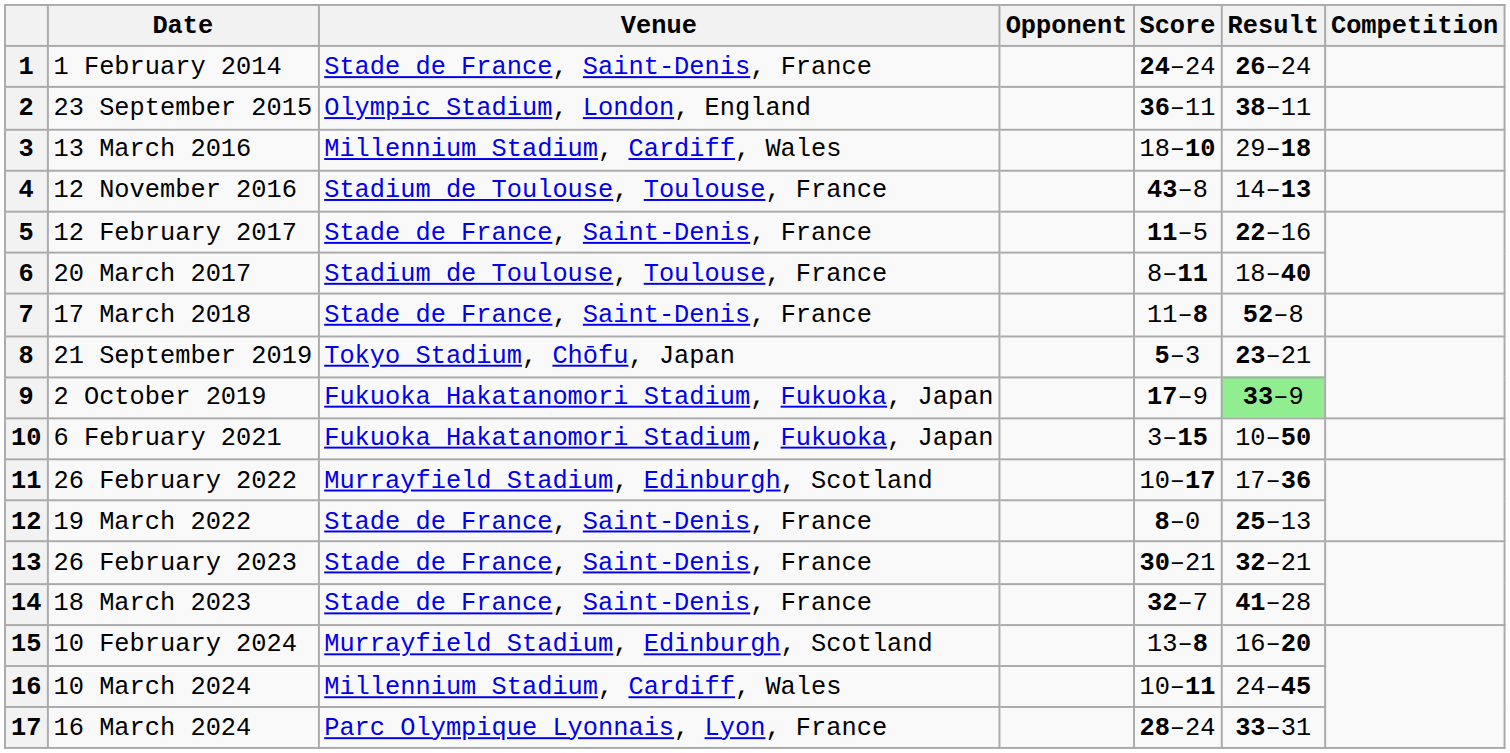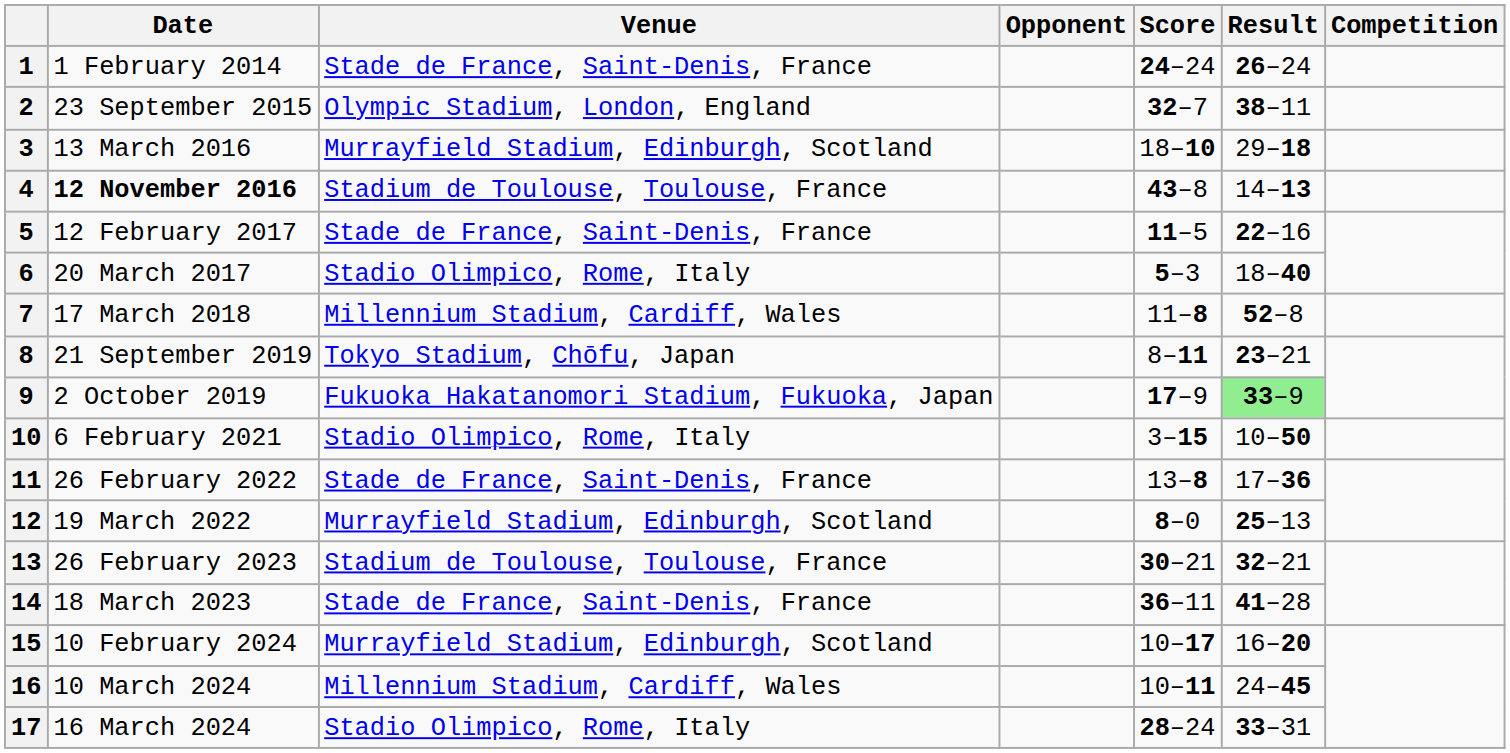 <table class="wikitable plainrowheaders">
 <tr>
 <th scope=col></th>
 <th scope=col data-sort-type=date>Date</th>
 <th scope=col>Venue</th>
 <th scope=col>Opponent</th>
 <th scope=col>Score</th>
 <th scope=col>Result</th>
 <th scope=col>Competition</th>
 </tr>
 <tr>
 <th scope=row>1</th>
 <td>1 February 2014</td>
 <td><a href='#'>Stade de France</a>, <a href='#'>Saint-Denis</a>, France</td>
 <td></td>
 <td align=center><strong>24</strong>–24</td>
 <td align=center><strong>26</strong>–24</td>
 <td></td>
 </tr>
 <tr>
 <th scope=row>2</th>
 <td>23 September 2015</td>
 <td><a href='#'>Olympic Stadium</a>, <a href='#'>London</a>, England</td>
 <td></td>
-<td align=center><strong>36</strong>–11</td>
+<td align=center><strong>32</strong>–7</td>
 <td align=center><strong>38</strong>–11</td>
 <td></td>
 </tr>
 <tr>
 <th scope=row>3</th>
 <td>13 March 2016</td>
-<td><a href='#'>Millennium Stadium</a>, <a href='#'>Cardiff</a>, Wales</td>
+<td><a href='#'>Murrayfield Stadium</a>, <a href='#'>Edinburgh</a>, Scotland</td>
 <td></td>
 <td align=center>18–<strong>10</strong></td>
 <td align=center>29–<strong>18</strong></td>
 <td></td>
 </tr>
 <tr>
 <th scope=row>4</th>
-<td>12 November 2016</td>
+<td><strong>12 November 2016</strong></td>
 <td><a href='#'>Stadium de Toulouse</a>, <a href='#'>Toulouse</a>, France</td>
 <td></td>
 <td align=center><strong>43</strong>–8</td>
 <td align=center>14–<strong>13</strong></td>
 <td></td>
 </tr>
 <tr>
 <th scope=row>5</th>
 <td>12 February 2017</td>
 <td><a href='#'>Stade de France</a>, <a href='#'>Saint-Denis</a>, France</td>
 <td></td>
 <td align=center><strong>11</strong>–5</td>
 <td align=center><strong>22</strong>–16</td>
 <td rowspan=2></td>
 </tr>
 <tr>
 <th scope=row>6</th>
 <td>20 March 2017</td>
-<td><a href='#'>Stadium de Toulouse</a>, <a href='#'>Toulouse</a>, France</td>
+<td><a href='#'>Stadio Olimpico</a>, <a href='#'>Rome</a>, Italy</td>
 <td></td>
-<td align=center>8–<strong>11</strong></td>
+<td align=center><strong>5</strong>–3</td>
 <td align=center>18–<strong>40</strong></td>
 </tr>
 <tr>
 <th scope=row>7</th>
 <td>17 March 2018</td>
-<td><a href='#'>Stade de France</a>, <a href='#'>Saint-Denis</a>, France</td>
+<td><a href='#'>Millennium Stadium</a>, <a href='#'>Cardiff</a>, Wales</td>
 <td></td>
 <td align=center>11–<strong>8</strong></td>
 <td align=center><strong>52</strong>–8</td>
 <td></td>
 </tr>
 <tr>
 <th scope=row>8</th>
 <td>21 September 2019</td>
 <td><a href='#'>Tokyo Stadium</a>, <a href='#'>Chōfu</a>, Japan</td>
 <td></td>
-<td align=center><strong>5</strong>–3</td>
+<td align=center>8–<strong>11</strong></td>
 <td align=center><strong>23</strong>–21</td>
 <td rowspan=2></td>
 </tr>
 <tr>
 <th scope=row>9</th>
 <td>2 October 2019</td>
 <td><a href='#'>Fukuoka Hakatanomori Stadium</a>, <a href='#'>Fukuoka</a>, Japan</td>
 <td></td>
 <td align=center><strong>17</strong>–9</td>
 <td align=center style="background: lightgreen;"><strong>33</strong>–9</td>
 </tr>
 <tr>
 <th scope=row>10</th>
 <td>6 February 2021</td>
-<td><a href='#'>Fukuoka Hakatanomori Stadium</a>, <a href='#'>Fukuoka</a>, Japan</td>
+<td><a href='#'>Stadio Olimpico</a>, <a href='#'>Rome</a>, Italy</td>
 <td></td>
 <td align=center>3–<strong>15</strong></td>
 <td align=center>10–<strong>50</strong></td>
 <td></td>
 </tr>
 <tr>
 <th scope=row>11</th>
 <td>26 February 2022</td>
-<td><a href='#'>Murrayfield Stadium</a>, <a href='#'>Edinburgh</a>, Scotland</td>
+<td><a href='#'>Stade de France</a>, <a href='#'>Saint-Denis</a>, France</td>
 <td></td>
-<td align=center>10–<strong>17</strong></td>
+<td align=center>13–<strong>8</strong></td>
 <td align=center>17–<strong>36</strong></td>
 <td rowspan=2></td>
 </tr>
 <tr>
 <th scope=row>12</th>
 <td>19 March 2022</td>
-<td><a href='#'>Stade de France</a>, <a href='#'>Saint-Denis</a>, France</td>
+<td><a href='#'>Murrayfield Stadium</a>, <a href='#'>Edinburgh</a>, Scotland</td>
 <td></td>
 <td align=center><strong>8</strong>–0</td>
 <td align=center><strong>25</strong>–13</td>
 </tr>
 <tr>
 <th scope=row>13</th>
 <td>26 February 2023</td>
-<td><a href='#'>Stade de France</a>, <a href='#'>Saint-Denis</a>, France</td>
+<td><a href='#'>Stadium de Toulouse</a>, <a href='#'>Toulouse</a>, France</td>
 <td></td>
 <td align=center><strong>30</strong>–21</td>
 <td align=center><strong>32</strong>–21</td>
 <td rowspan=2></td>
 </tr>
 <tr>
 <th scope=row>14</th>
 <td>18 March 2023</td>
 <td><a href='#'>Stade de France</a>, <a href='#'>Saint-Denis</a>, France</td>
 <td></td>
-<td align=center><strong>32</strong>–7</td>
+<td align=center><strong>36</strong>–11</td>
 <td align=center><strong>41</strong>–28</td>
 </tr>
 <tr>
 <th scope=row>15</th>
 <td>10 February 2024</td>
 <td><a href='#'>Murrayfield Stadium</a>, <a href='#'>Edinburgh</a>, Scotland</td>
 <td></td>
-<td align=center>13–<strong>8</strong></td>
+<td align=center>10–<strong>17</strong></td>
 <td align=center>16–<strong>20</strong></td>
 <td rowspan=3></td>
 </tr>
 <tr>
 <th scope=row>16</th>
 <td>10 March 2024</td>
 <td><a href='#'>Millennium Stadium</a>, <a href='#'>Cardiff</a>, Wales</td>
 <td></td>
 <td align=center>10–<strong>11</strong></td>
 <td align=center>24–<strong>45</strong></td>
 </tr>
 <tr>
 <th scope=row>17</th>
 <td>16 March 2024</td>
-<td><a href='#'>Parc Olympique Lyonnais</a>, <a href='#'>Lyon</a>, France</td>
+<td><a href='#'>Stadio Olimpico</a>, <a href='#'>Rome</a>, Italy</td>
 <td></td>
 <td align=center><strong>28</strong>–24</td>
 <td align=center><strong>33</strong>–31</td>
 </tr>
 </table>
